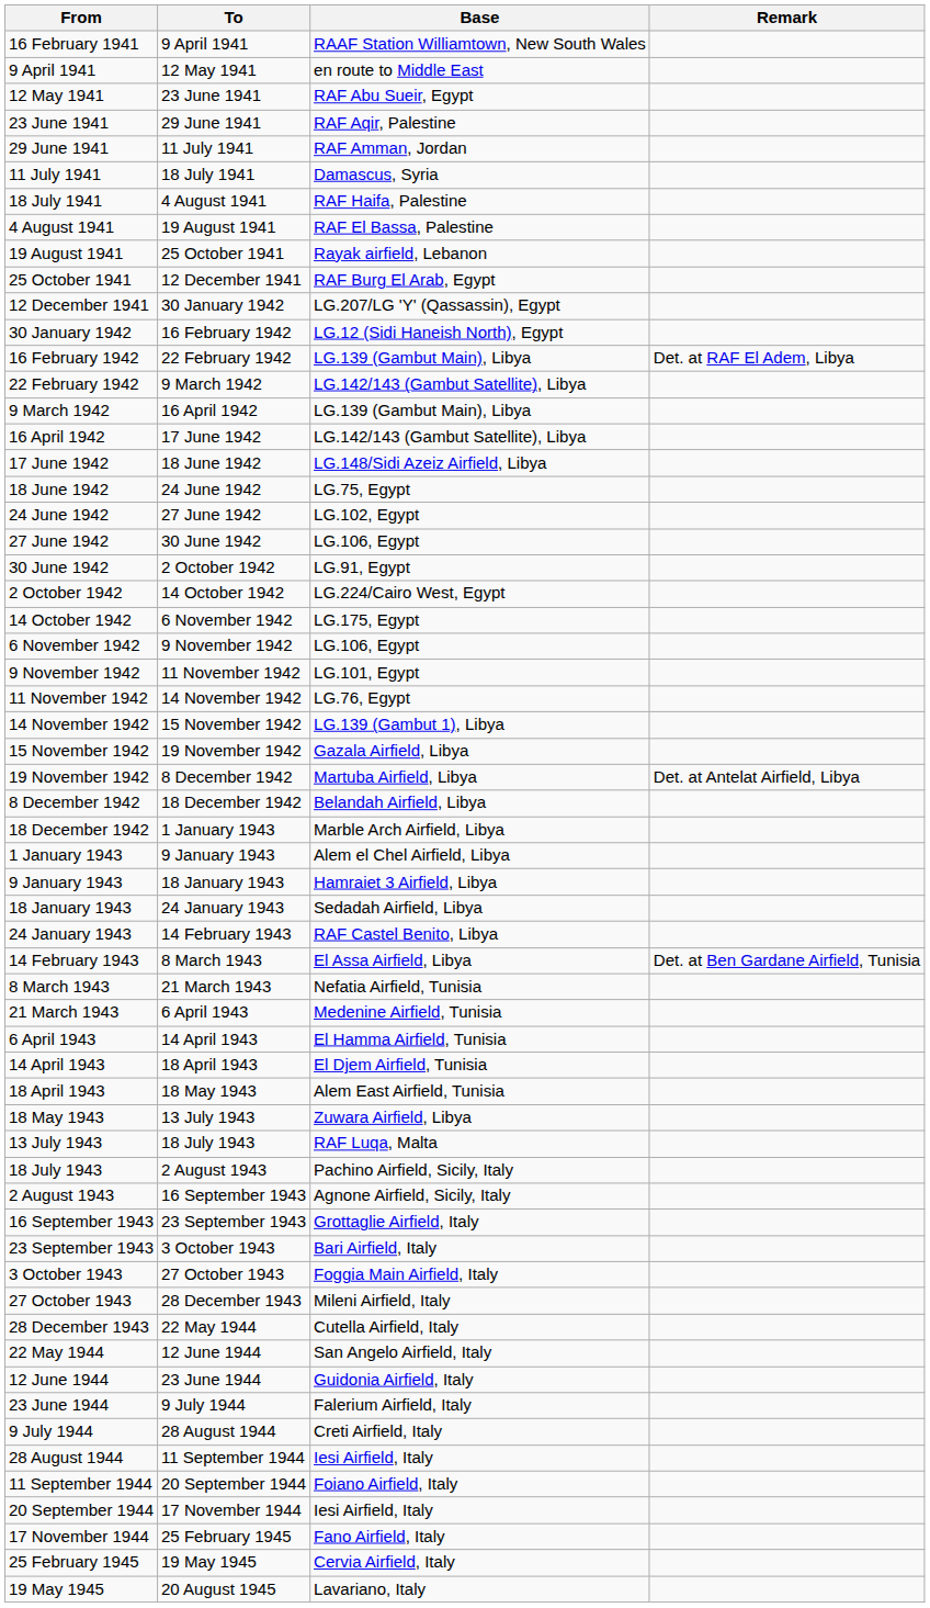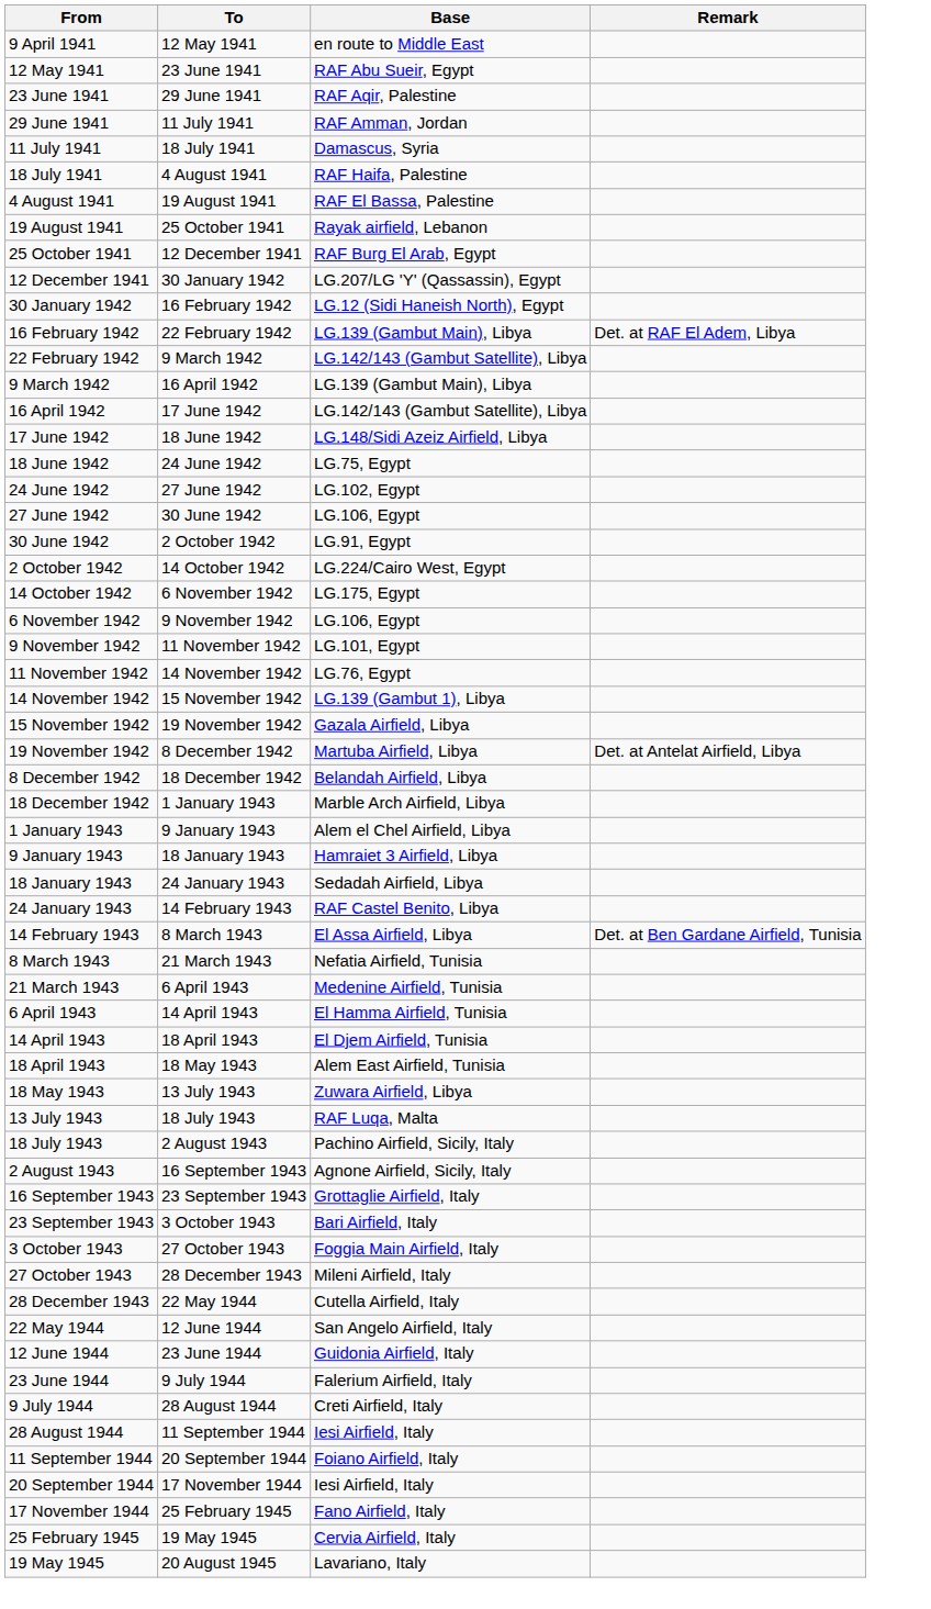 <table class="wikitable">
 <tr>
 <th>From</th>
 <th>To</th>
 <th>Base</th>
 <th>Remark</th>
-</tr>
-<tr>
-<td>16 February 1941</td>
-<td>9 April 1941</td>
-<td><a href='#'>RAAF Station Williamtown</a>, New South Wales</td>
-<td></td>
 </tr>
 <tr>
 <td>9 April 1941</td>
 <td>12 May 1941</td>
 <td>en route to <a href='#'>Middle East</a></td>
 <td></td>
 </tr>
 <tr>
 <td>12 May 1941</td>
 <td>23 June 1941</td>
 <td><a href='#'>RAF Abu Sueir</a>, Egypt</td>
 <td></td>
 </tr>
 <tr>
 <td>23 June 1941</td>
 <td>29 June 1941</td>
 <td><a href='#'>RAF Aqir</a>, Palestine</td>
 <td></td>
 </tr>
 <tr>
 <td>29 June 1941</td>
 <td>11 July 1941</td>
 <td><a href='#'>RAF Amman</a>, Jordan</td>
 <td></td>
 </tr>
 <tr>
 <td>11 July 1941</td>
 <td>18 July 1941</td>
 <td><a href='#'>Damascus</a>, Syria</td>
 <td></td>
 </tr>
 <tr>
 <td>18 July 1941</td>
 <td>4 August 1941</td>
 <td><a href='#'>RAF Haifa</a>, Palestine</td>
 <td></td>
 </tr>
 <tr>
 <td>4 August 1941</td>
 <td>19 August 1941</td>
 <td><a href='#'>RAF El Bassa</a>, Palestine</td>
 <td></td>
 </tr>
 <tr>
 <td>19 August 1941</td>
 <td>25 October 1941</td>
 <td><a href='#'>Rayak airfield</a>, Lebanon</td>
 <td></td>
 </tr>
 <tr>
 <td>25 October 1941</td>
 <td>12 December 1941</td>
 <td><a href='#'>RAF Burg El Arab</a>, Egypt</td>
 <td></td>
 </tr>
 <tr>
 <td>12 December 1941</td>
 <td>30 January 1942</td>
 <td>LG.207/LG 'Y' (Qassassin), Egypt</td>
 <td></td>
 </tr>
 <tr>
 <td>30 January 1942</td>
 <td>16 February 1942</td>
 <td><a href='#'>LG.12 (Sidi Haneish North)</a>, Egypt</td>
 <td></td>
 </tr>
 <tr>
 <td>16 February 1942</td>
 <td>22 February 1942</td>
 <td><a href='#'>LG.139 (Gambut Main)</a>, Libya</td>
 <td>Det. at <a href='#'>RAF El Adem</a>, Libya</td>
 </tr>
 <tr>
 <td>22 February 1942</td>
 <td>9 March 1942</td>
 <td><a href='#'>LG.142/143 (Gambut Satellite)</a>, Libya</td>
 <td></td>
 </tr>
 <tr>
 <td>9 March 1942</td>
 <td>16 April 1942</td>
 <td>LG.139 (Gambut Main), Libya</td>
 <td></td>
 </tr>
 <tr>
 <td>16 April 1942</td>
 <td>17 June 1942</td>
 <td>LG.142/143 (Gambut Satellite), Libya</td>
 <td></td>
 </tr>
 <tr>
 <td>17 June 1942</td>
 <td>18 June 1942</td>
 <td><a href='#'>LG.148/Sidi Azeiz Airfield</a>, Libya</td>
 <td></td>
 </tr>
 <tr>
 <td>18 June 1942</td>
 <td>24 June 1942</td>
 <td>LG.75, Egypt</td>
 <td></td>
 </tr>
 <tr>
 <td>24 June 1942</td>
 <td>27 June 1942</td>
 <td>LG.102, Egypt</td>
 <td></td>
 </tr>
 <tr>
 <td>27 June 1942</td>
 <td>30 June 1942</td>
 <td>LG.106, Egypt</td>
 <td></td>
 </tr>
 <tr>
 <td>30 June 1942</td>
 <td>2 October 1942</td>
 <td>LG.91, Egypt</td>
 <td></td>
 </tr>
 <tr>
 <td>2 October 1942</td>
 <td>14 October 1942</td>
 <td>LG.224/Cairo West, Egypt</td>
 <td></td>
 </tr>
 <tr>
 <td>14 October 1942</td>
 <td>6 November 1942</td>
 <td>LG.175, Egypt</td>
 <td></td>
 </tr>
 <tr>
 <td>6 November 1942</td>
 <td>9 November 1942</td>
 <td>LG.106, Egypt</td>
 <td></td>
 </tr>
 <tr>
 <td>9 November 1942</td>
 <td>11 November 1942</td>
 <td>LG.101, Egypt</td>
 <td></td>
 </tr>
 <tr>
 <td>11 November 1942</td>
 <td>14 November 1942</td>
 <td>LG.76, Egypt</td>
 <td></td>
 </tr>
 <tr>
 <td>14 November 1942</td>
 <td>15 November 1942</td>
 <td><a href='#'>LG.139 (Gambut 1)</a>, Libya</td>
 <td></td>
 </tr>
 <tr>
 <td>15 November 1942</td>
 <td>19 November 1942</td>
 <td><a href='#'>Gazala Airfield</a>, Libya</td>
 <td></td>
 </tr>
 <tr>
 <td>19 November 1942</td>
 <td>8 December 1942</td>
 <td><a href='#'>Martuba Airfield</a>, Libya</td>
 <td>Det. at Antelat Airfield, Libya</td>
 </tr>
 <tr>
 <td>8 December 1942</td>
 <td>18 December 1942</td>
 <td><a href='#'>Belandah Airfield</a>, Libya</td>
 <td></td>
 </tr>
 <tr>
 <td>18 December 1942</td>
 <td>1 January 1943</td>
 <td>Marble Arch Airfield, Libya</td>
 <td></td>
 </tr>
 <tr>
 <td>1 January 1943</td>
 <td>9 January 1943</td>
 <td>Alem el Chel Airfield,  Libya</td>
 <td></td>
 </tr>
 <tr>
 <td>9 January 1943</td>
 <td>18 January 1943</td>
 <td><a href='#'>Hamraiet 3 Airfield</a>, Libya</td>
 <td></td>
 </tr>
 <tr>
 <td>18 January 1943</td>
 <td>24 January 1943</td>
 <td>Sedadah Airfield, Libya</td>
 <td></td>
 </tr>
 <tr>
 <td>24 January 1943</td>
 <td>14 February 1943</td>
 <td><a href='#'>RAF Castel Benito</a>, Libya</td>
 <td></td>
 </tr>
 <tr>
 <td>14 February 1943</td>
 <td>8 March 1943</td>
 <td><a href='#'>El Assa Airfield</a>, Libya</td>
 <td>Det. at <a href='#'>Ben Gardane Airfield</a>, Tunisia</td>
 </tr>
 <tr>
 <td>8 March 1943</td>
 <td>21 March 1943</td>
 <td>Nefatia Airfield, Tunisia</td>
 <td></td>
 </tr>
 <tr>
 <td>21 March 1943</td>
 <td>6 April 1943</td>
 <td><a href='#'>Medenine Airfield</a>, Tunisia</td>
 <td></td>
 </tr>
 <tr>
 <td>6 April 1943</td>
 <td>14 April 1943</td>
 <td><a href='#'>El Hamma Airfield</a>, Tunisia</td>
 <td></td>
 </tr>
 <tr>
 <td>14 April 1943</td>
 <td>18 April 1943</td>
 <td><a href='#'>El Djem Airfield</a>, Tunisia</td>
 <td></td>
 </tr>
 <tr>
 <td>18 April 1943</td>
 <td>18 May 1943</td>
 <td>Alem East Airfield, Tunisia</td>
 <td></td>
 </tr>
 <tr>
 <td>18 May 1943</td>
 <td>13 July 1943</td>
 <td><a href='#'>Zuwara Airfield</a>, Libya</td>
 <td></td>
 </tr>
 <tr>
 <td>13 July 1943</td>
 <td>18 July 1943</td>
 <td><a href='#'>RAF Luqa</a>, Malta</td>
 <td></td>
 </tr>
 <tr>
 <td>18 July 1943</td>
 <td>2 August 1943</td>
 <td>Pachino Airfield, Sicily, Italy</td>
 <td></td>
 </tr>
 <tr>
 <td>2 August 1943</td>
 <td>16 September 1943</td>
 <td>Agnone Airfield, Sicily, Italy</td>
 <td></td>
 </tr>
 <tr>
 <td>16 September 1943</td>
 <td>23 September 1943</td>
 <td><a href='#'>Grottaglie Airfield</a>, Italy</td>
 <td></td>
 </tr>
 <tr>
 <td>23 September 1943</td>
 <td>3 October 1943</td>
 <td><a href='#'>Bari Airfield</a>, Italy</td>
 <td></td>
 </tr>
 <tr>
 <td>3 October 1943</td>
 <td>27 October 1943</td>
 <td><a href='#'>Foggia Main Airfield</a>, Italy</td>
 <td></td>
 </tr>
 <tr>
 <td>27 October 1943</td>
 <td>28 December 1943</td>
 <td>Mileni Airfield, Italy</td>
 <td></td>
 </tr>
 <tr>
 <td>28 December 1943</td>
 <td>22 May 1944</td>
 <td>Cutella Airfield, Italy</td>
 <td></td>
 </tr>
 <tr>
 <td>22 May 1944</td>
 <td>12 June 1944</td>
 <td>San Angelo Airfield, Italy</td>
 <td></td>
 </tr>
 <tr>
 <td>12 June 1944</td>
 <td>23 June 1944</td>
 <td><a href='#'>Guidonia Airfield</a>, Italy</td>
 <td></td>
 </tr>
 <tr>
 <td>23 June 1944</td>
 <td>9 July 1944</td>
 <td>Falerium Airfield, Italy</td>
 <td></td>
 </tr>
 <tr>
 <td>9 July 1944</td>
 <td>28 August 1944</td>
 <td>Creti Airfield, Italy</td>
 <td></td>
 </tr>
 <tr>
 <td>28 August 1944</td>
 <td>11 September 1944</td>
 <td><a href='#'>Iesi Airfield</a>, Italy</td>
 <td></td>
 </tr>
 <tr>
 <td>11 September 1944</td>
 <td>20 September 1944</td>
 <td><a href='#'>Foiano Airfield</a>, Italy</td>
 <td></td>
 </tr>
 <tr>
 <td>20 September 1944</td>
 <td>17 November 1944</td>
 <td>Iesi Airfield, Italy</td>
 <td></td>
 </tr>
 <tr>
 <td>17 November 1944</td>
 <td>25 February 1945</td>
 <td><a href='#'>Fano Airfield</a>, Italy</td>
 <td></td>
 </tr>
 <tr>
 <td>25 February 1945</td>
 <td>19 May 1945</td>
 <td><a href='#'>Cervia Airfield</a>, Italy</td>
 <td></td>
 </tr>
 <tr>
 <td>19 May 1945</td>
 <td>20 August 1945</td>
 <td>Lavariano, Italy</td>
 <td></td>
 </tr>
 </table>
